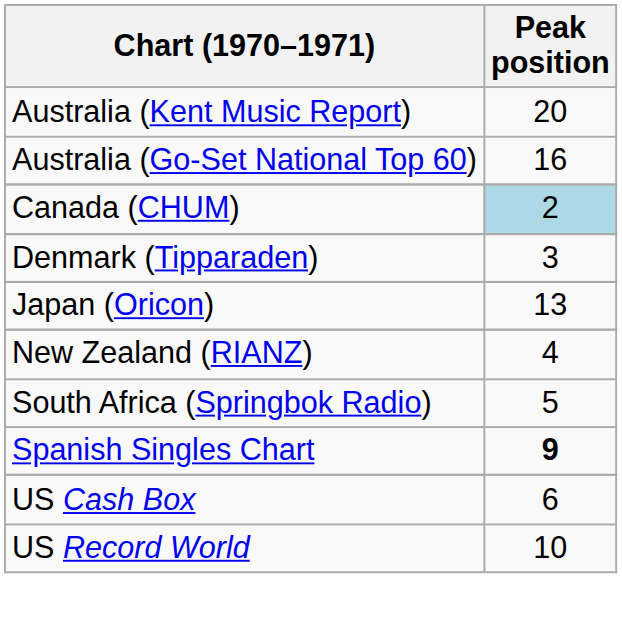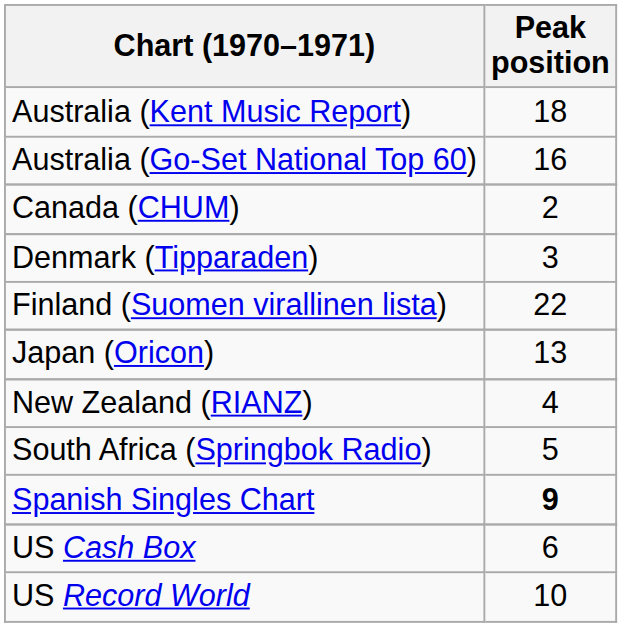 <table class="wikitable sortable">
 <tr>
 <th>Chart (1970–1971)</th>
 <th>Peak<br>position</th>
 </tr>
 <tr>
 <td>Australia (<a href='#'>Kent Music Report</a>)</td>
-<td align="center">20</td>
+<td align="center">18</td>
 </tr>
 <tr>
 <td>Australia (<a href='#'>Go-Set National Top 60</a>)</td>
 <td align="center">16</td>
 </tr>
 <tr>
 </tr>
 <tr>
 <td>Canada (<a href='#'>CHUM</a>)</td>
-<td align="center" style="background: lightblue;">2</td>
+<td align="center">2</td>
 </tr>
 <tr>
 </tr>
 <tr>
 <td>Denmark (<a href='#'>Tipparaden</a>)</td>
 <td align="center">3</td>
+</tr>
+<tr>
+<td>Finland (<a href='#'>Suomen virallinen lista</a>)</td>
+<td align="center">22</td>
 </tr>
 <tr>
 </tr>
 <tr>
 <td>Japan (<a href='#'>Oricon</a>)</td>
 <td align="center">13</td>
 </tr>
 <tr>
 </tr>
 <tr>
 </tr>
 <tr>
 <td>New Zealand (<a href='#'>RIANZ</a>)</td>
 <td align="center">4</td>
 </tr>
 <tr>
 <td>South Africa (<a href='#'>Springbok Radio</a>)</td>
 <td align="center">5</td>
 </tr>
 <tr>
 <td><a href='#'>Spanish Singles Chart</a></td>
 <td align="center"><strong>9</strong></td>
 </tr>
 <tr>
 </tr>
 <tr>
 </tr>
 <tr>
 <td>US <em><a href='#'>Cash Box</a></em></td>
 <td align="center">6</td>
 </tr>
 <tr>
 <td>US <em><a href='#'>Record World</a></em></td>
 <td align="center">10</td>
 </tr>
 </table>
